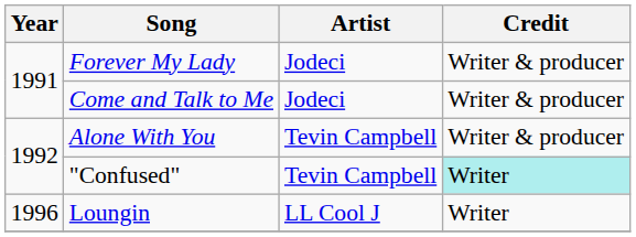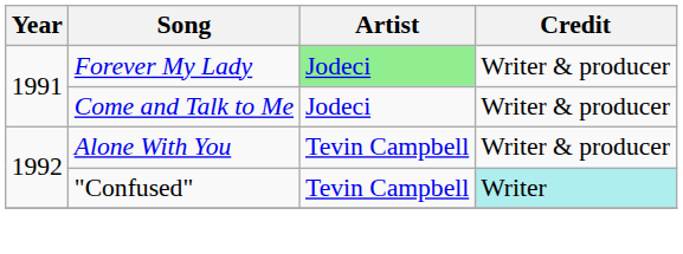 <table class="wikitable plainrowheaders sortable" style="margin-right: 0;">
 <tr>
 <th scope="col">Year</th>
 <th scope="col">Song</th>
 <th scope="col">Artist</th>
 <th scope="col">Credit</th>
 </tr>
 <tr>
 <td rowspan=2>1991</td>
 <td><em><a href='#'>Forever My Lady</a></em></td>
-<td><a href='#'>Jodeci</a></td>
+<td style="background: lightgreen;"><a href='#'>Jodeci</a></td>
 <td>Writer & producer</td>
 </tr>
 <tr>
 <td><em><a href='#'>Come and Talk to Me</a></em></td>
 <td><a href='#'>Jodeci</a></td>
 <td>Writer & producer</td>
 </tr>
 <tr>
 <td rowspan=2>1992</td>
 <td><em><a href='#'>Alone With You</a></em></td>
 <td><a href='#'>Tevin Campbell</a></td>
 <td>Writer & producer</td>
 </tr>
 <tr>
 <td>"Confused"</td>
 <td><a href='#'>Tevin Campbell</a></td>
 <td style="background: paleturquoise;">Writer</td>
 </tr>
 <tr>
-<td>1996</td>
-<td><a href='#'>Loungin</a></td>
-<td><a href='#'>LL Cool J</a></td>
-<td>Writer</td>
-</tr>
-<tr>
 </tr>
 </table>
